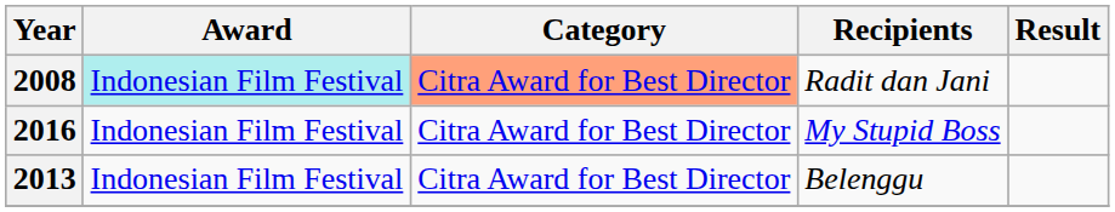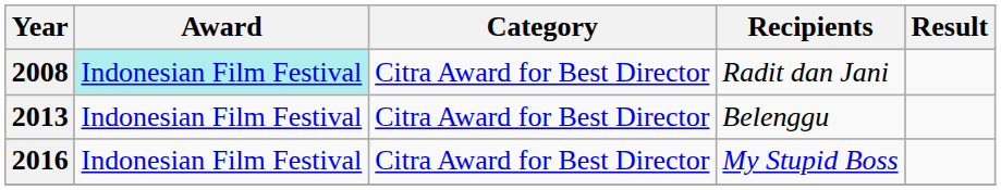 <table class="wikitable sortable">
 <tr>
 <th>Year</th>
 <th>Award</th>
 <th>Category</th>
 <th>Recipients</th>
 <th>Result</th>
 </tr>
 <tr>
 <th>2008</th>
 <td style="background: paleturquoise;"><a href='#'>Indonesian Film Festival</a></td>
-<td style="background: lightsalmon;"><a href='#'>Citra Award for Best Director</a></td>
+<td><a href='#'>Citra Award for Best Director</a></td>
 <td><em>Radit dan Jani</em></td>
+<td></td>
+</tr>
+<tr>
+<th>2013</th>
+<td><a href='#'>Indonesian Film Festival</a></td>
+<td><a href='#'>Citra Award for Best Director</a></td>
+<td><em>Belenggu</em></td>
 <td></td>
 </tr>
 <tr>
 <th>2016</th>
 <td><a href='#'>Indonesian Film Festival</a></td>
 <td><a href='#'>Citra Award for Best Director</a></td>
 <td><em><a href='#'>My Stupid Boss</a></em></td>
 <td></td>
 </tr>
 <tr>
-<th>2013</th>
-<td><a href='#'>Indonesian Film Festival</a></td>
-<td><a href='#'>Citra Award for Best Director</a></td>
-<td><em>Belenggu</em></td>
-<td></td>
-</tr>
-<tr>
 </tr>
 </table>
